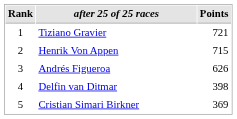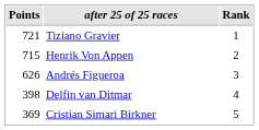 <table cellspacing="1" cellpadding="3" style="border:1px solid #aaa; font-size:86%;">
 <tr style="background:#e4e4e4;">
+<th style="border-bottom:1px solid #aaa; width:20px;">Points</th>
+<th style="border-bottom:1px solid #aaa; width:200px; white-space:nowrap;"><em>after 25 of 25 races</em></th>
 <th style="border-bottom:1px solid #aaa; width:10px;">Rank</th>
-<th style="border-bottom:1px solid #aaa; width:200px; white-space:nowrap;"><em>after 25 of 25 races</em></th>
-<th style="border-bottom:1px solid #aaa; width:20px;">Points</th>
 </tr>
 <tr>
+<td align="right">721</td>
+<td> <a href='#'>Tiziano Gravier</a></td>
 <td style="text-align:center;">1</td>
-<td> <a href='#'>Tiziano Gravier</a></td>
-<td align="right">721</td>
 </tr>
 <tr>
+<td align="right">715</td>
+<td> <a href='#'>Henrik Von Appen</a></td>
 <td style="text-align:center;">2</td>
-<td> <a href='#'>Henrik Von Appen</a></td>
-<td align="right">715</td>
 </tr>
 <tr>
+<td align="right">626</td>
+<td> <a href='#'>Andrés Figueroa</a></td>
 <td style="text-align:center;">3</td>
-<td> <a href='#'>Andrés Figueroa</a></td>
-<td align="right">626</td>
 </tr>
 <tr>
+<td align="right">398</td>
+<td> <a href='#'>Delfin van Ditmar</a></td>
 <td style="text-align:center;">4</td>
-<td> <a href='#'>Delfin van Ditmar</a></td>
-<td align="right">398</td>
 </tr>
 <tr>
+<td align="right">369</td>
+<td> <a href='#'>Cristian Simari Birkner</a></td>
 <td style="text-align:center;">5</td>
-<td> <a href='#'>Cristian Simari Birkner</a></td>
-<td align="right">369</td>
 </tr>
 </table>
